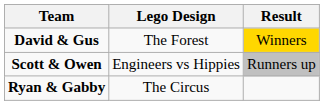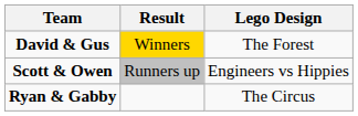 <table class="wikitable" style="text-align:center">
 <tr valign="top">
 <th>Team</th>
+<th>Result</th>
 <th>Lego Design</th>
-<th>Result</th>
 </tr>
 <tr>
 <td><strong>David & Gus</strong></td>
+<td style="background:gold">Winners</td>
 <td>The Forest</td>
-<td style="background:gold">Winners</td>
 </tr>
 <tr>
 <td><strong>Scott & Owen</strong></td>
+<td style="background:silver">Runners up</td>
 <td>Engineers vs Hippies</td>
-<td style="background:silver">Runners up</td>
 </tr>
 <tr>
 <td><strong>Ryan & Gabby</strong></td>
+<td></td>
 <td>The Circus</td>
-<td></td>
 </tr>
 </table>
